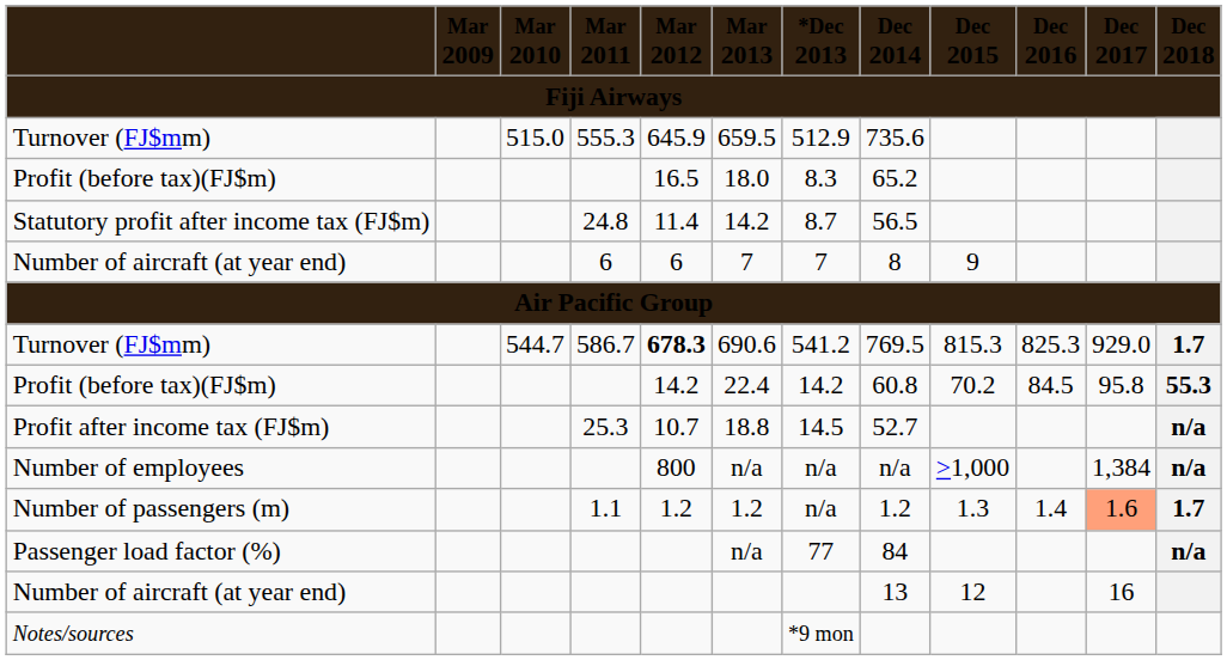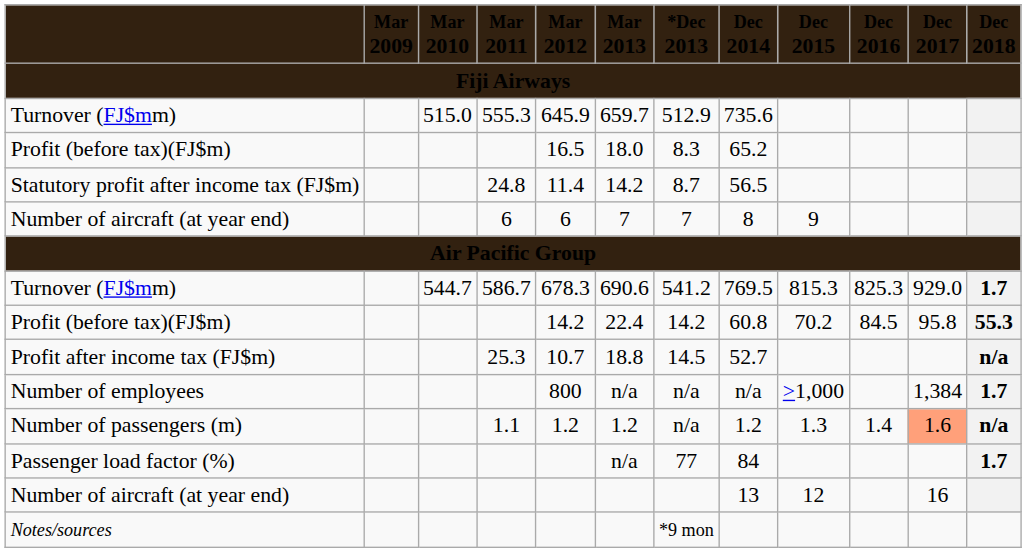 <table class="wikitable"  style="margin:1em auto;">
 <tr style="text-align:center;">
 <th style="background: #322110;"></th>
 <th style="background: #322110;"><span><small>Mar</small><br>2009</span></th>
 <th style="background: #322110;"><span><small>Mar</small><br>2010</span></th>
 <th style="background: #322110;"><span><small>Mar</small><br>2011</span></th>
 <th style="background: #322110;"><span><small>Mar</small><br>2012</span></th>
 <th style="background: #322110;"><span><small>Mar</small><br>2013</span></th>
 <th style="background: #322110;"><span><small>*Dec</small><br>2013</span></th>
 <th style="background: #322110;"><span><small>Dec</small><br>2014</span></th>
 <th style="background: #322110;"><span><small>Dec</small><br>2015</span></th>
 <th style="background: #322110;"><span><small>Dec</small><br>2016</span></th>
 <th style="background: #322110;"><span><small>Dec</small><br>2017</span></th>
 <th style="background: #322110;"><span><small>Dec</small><br>2018</span></th>
 </tr>
 <tr>
 <th colspan="12" style="background:#322110;"><span>Fiji Airways</span></th>
 </tr>
 <tr>
 <td>Turnover (<a href='#'>FJ$m</a>m)</td>
 <td align=center></td>
 <td align=center>515.0</td>
 <td align=center>555.3</td>
 <td align=center>645.9</td>
-<td align=center>659.5</td>
+<td align=center>659.7</td>
 <td align=center>512.9</td>
 <td align=center>735.6</td>
 <td align=center></td>
 <td align=center></td>
 <td align=center></td>
 <th align=center></th>
 </tr>
 <tr>
 <td>Profit (before tax)(FJ$m)</td>
 <td align=center></td>
 <td align=center></td>
 <td align=center></td>
 <td align=center>16.5</td>
 <td align=center>18.0</td>
 <td align=center>8.3</td>
 <td align=center>65.2</td>
 <td align=center></td>
 <td align=center></td>
 <td align=center></td>
 <th align=center></th>
 </tr>
 <tr>
 <td>Statutory profit after income tax (FJ$m)</td>
 <td align=center></td>
 <td align=center></td>
 <td align=center>24.8</td>
 <td align=center>11.4</td>
 <td align=center>14.2</td>
 <td align=center>8.7</td>
 <td align=center>56.5</td>
 <td align=center></td>
 <td align=center></td>
 <td align=center></td>
 <th align=center></th>
 </tr>
 <tr>
 <td>Number of aircraft (at year end)</td>
 <td align=center></td>
 <td align=center></td>
 <td align=center>6</td>
 <td align=center>6</td>
 <td align=center>7</td>
 <td align=center>7</td>
 <td align=center>8</td>
 <td align=center>9</td>
 <td align=center></td>
 <td align=center></td>
 <th align=center></th>
 </tr>
 <tr>
 <th colspan="12" style="background:#322110;"><span> Air Pacific Group</span></th>
 </tr>
 <tr>
 <td>Turnover (<a href='#'>FJ$m</a>m)</td>
 <td align=center></td>
 <td align=center>544.7</td>
 <td align=center>586.7</td>
-<td align=center><strong>678.3</strong></td>
+<td align=center>678.3</td>
 <td align=center>690.6</td>
 <td align=center>541.2</td>
 <td align=center>769.5</td>
 <td align=center>815.3</td>
 <td align=center>825.3</td>
 <td align=center>929.0</td>
 <th align=center>1.7</th>
 </tr>
 <tr>
 <td>Profit (before tax)(FJ$m)</td>
 <td align=center></td>
 <td align=center></td>
 <td align=center></td>
 <td align=center>14.2</td>
 <td align=center>22.4</td>
 <td align=center>14.2</td>
 <td align=center>60.8</td>
 <td align=center>70.2</td>
 <td align=center>84.5</td>
 <td align=center>95.8</td>
 <th align=center>55.3</th>
 </tr>
 <tr>
 <td>Profit after income tax (FJ$m)</td>
 <td align=center></td>
 <td align=center></td>
 <td align=center>25.3</td>
 <td align=center>10.7</td>
 <td align=center>18.8</td>
 <td align=center>14.5</td>
 <td align=center>52.7</td>
 <td align=center></td>
 <td align=center></td>
 <td align=center></td>
 <th align=center>n/a</th>
 </tr>
 <tr>
 <td>Number of employees</td>
 <td align=center></td>
 <td align=center></td>
 <td align=center></td>
 <td align=center>800</td>
 <td align=center>n/a</td>
 <td align=center>n/a</td>
 <td align=center>n/a</td>
 <td align=center><a href='#'>></a>1,000</td>
 <td align=center></td>
 <td align=center>1,384</td>
-<th align=center>n/a</th>
+<th align=center>1.7</th>
 </tr>
 <tr>
 <td>Number of passengers (m)</td>
 <td align=center></td>
 <td align=center></td>
 <td align=center>1.1</td>
 <td align=center>1.2</td>
 <td align=center>1.2</td>
 <td align=center>n/a</td>
 <td align=center>1.2</td>
 <td align=center>1.3</td>
 <td align=center>1.4</td>
 <td align=center style="background: lightsalmon;">1.6</td>
-<th align=center>1.7</th>
+<th align=center>n/a</th>
 </tr>
 <tr>
 <td>Passenger load factor (%)</td>
 <td align=center></td>
 <td align=center></td>
 <td align=center></td>
 <td align=center></td>
 <td align=center>n/a</td>
 <td align=center>77</td>
 <td align=center>84</td>
 <td align=center></td>
 <td align=center></td>
 <td align=center></td>
-<th align=center>n/a</th>
+<th align=center>1.7</th>
 </tr>
 <tr>
 <td>Number of aircraft (at year end)</td>
 <td align=center></td>
 <td align=center></td>
 <td align=center></td>
 <td align=center></td>
 <td align=center></td>
 <td align=center></td>
 <td align=center>13</td>
 <td align=center>12</td>
 <td align=center></td>
 <td align=center>16</td>
 <th align=center></th>
 </tr>
 <tr>
 <td><small><em>Notes/sources</em></small></td>
 <td></td>
 <td align=center></td>
 <td align=center></td>
 <td align=center></td>
 <td align=center></td>
 <td align=center><small>*9 mon</small><br></td>
 <td align=center></td>
 <td align=center></td>
 <td align=center></td>
 <td align=center></td>
 <td align=center></td>
 </tr>
 </table>
